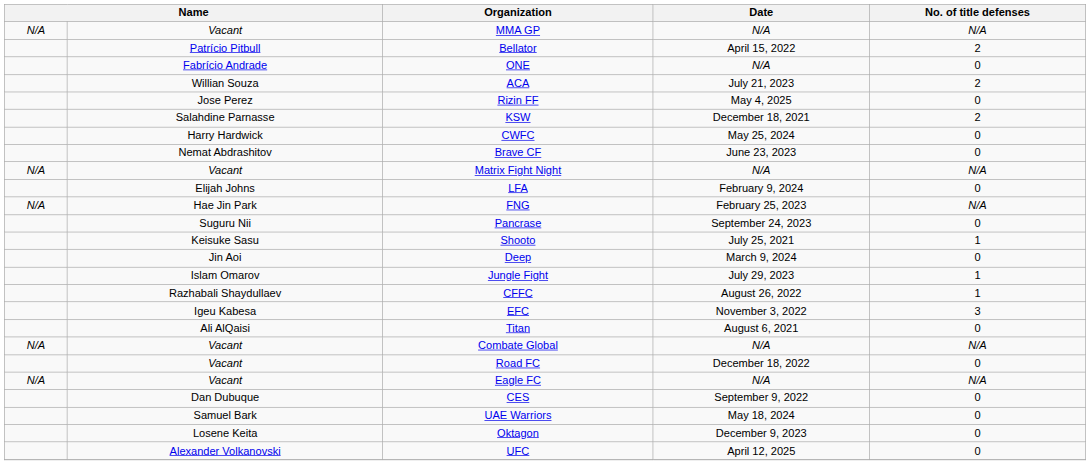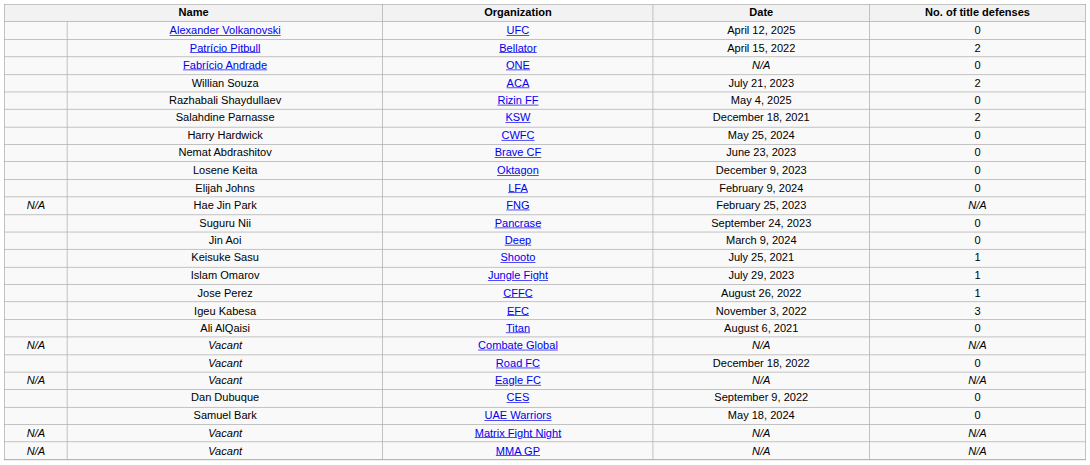 <table class="wikitable" style="width:99%; text-align:center;">
 <tr>
 <th colspan="2" style="width:35%;">Name</th>
 <th style="width:25%;">Organization</th>
 <th width=20%>Date</th>
 <th width=20%>No. of title defenses</th>
 </tr>
 <tr>
-<td><em>N/A</em></td>
-<td><em>Vacant</em></td>
-<td><a href='#'>MMA GP</a></td>
-<td><em>N/A</em></td>
-<td><em>N/A</em></td>
+<td (fighter)><br></td>
+<td><a href='#'>Alexander Volkanovski</a></td>
+<td><a href='#'>UFC</a></td>
+<td>April 12, 2025</td>
+<td>0</td>
 </tr>
 <tr>
 <td (fighter)><br></td>
 <td><a href='#'>Patrício Pitbull</a></td>
 <td><a href='#'>Bellator</a></td>
 <td>April 15, 2022</td>
 <td>2</td>
 </tr>
 <tr>
 <td (fighter)><br></td>
 <td><a href='#'>Fabrício Andrade</a><br></td>
 <td><a href='#'>ONE</a></td>
 <td><em>N/A</em></td>
 <td>0</td>
 </tr>
 <tr>
 <td (fighter)><br></td>
 <td>Willian Souza</td>
 <td><a href='#'>ACA</a></td>
 <td>July 21, 2023</td>
 <td>2</td>
 </tr>
 <tr>
 <td (fighter)><br></td>
-<td>Jose Perez</td>
+<td>Razhabali Shaydullaev</td>
 <td><a href='#'>Rizin FF</a></td>
 <td>May 4, 2025</td>
 <td>0</td>
 </tr>
 <tr>
 <td (fighter)><br></td>
 <td>Salahdine Parnasse</td>
 <td><a href='#'>KSW</a></td>
 <td>December 18, 2021</td>
 <td>2</td>
 </tr>
 <tr>
 <td (fighter)><br></td>
 <td>Harry Hardwick</td>
 <td><a href='#'>CWFC</a></td>
 <td>May 25, 2024</td>
 <td>0</td>
 </tr>
 <tr>
 <td (fighter)><br></td>
 <td>Nemat Abdrashitov</td>
 <td><a href='#'>Brave CF</a></td>
 <td>June 23, 2023</td>
 <td>0</td>
 </tr>
 <tr>
-<td><em>N/A</em></td>
-<td><em>Vacant</em></td>
-<td><a href='#'>Matrix Fight Night</a></td>
-<td><em>N/A</em></td>
-<td><em>N/A</em></td>
+<td (fighter)><br></td>
+<td>Losene Keita</td>
+<td><a href='#'>Oktagon</a></td>
+<td>December 9, 2023</td>
+<td>0</td>
 </tr>
 <tr>
 <td (fighter)><br></td>
 <td>Elijah Johns</td>
 <td><a href='#'>LFA</a></td>
 <td>February 9, 2024</td>
 <td>0</td>
 </tr>
 <tr>
 <td><em>N/A</em></td>
 <td>Hae Jin Park</td>
 <td><a href='#'>FNG</a></td>
 <td>February 25, 2023</td>
 <td><em>N/A</em></td>
 </tr>
 <tr>
 <td (fighter)><br></td>
 <td>Suguru Nii</td>
 <td><a href='#'>Pancrase</a></td>
 <td>September 24, 2023</td>
 <td>0</td>
 </tr>
 <tr>
 <td (fighter)><br></td>
+<td>Jin Aoi</td>
+<td><a href='#'>Deep</a></td>
+<td>March 9, 2024</td>
+<td>0</td>
+</tr>
+<tr>
+<td (fighter)><br></td>
 <td>Keisuke Sasu <br></td>
 <td><a href='#'>Shooto</a></td>
 <td>July 25, 2021</td>
 <td>1</td>
-</tr>
-<tr>
-<td (fighter)><br></td>
-<td>Jin Aoi</td>
-<td><a href='#'>Deep</a></td>
-<td>March 9, 2024</td>
-<td>0</td>
 </tr>
 <tr>
 <td (fighter)><br></td>
 <td>Islam Omarov</td>
 <td><a href='#'>Jungle Fight</a></td>
 <td>July 29, 2023</td>
 <td>1</td>
 </tr>
 <tr>
 <td (fighter)><br></td>
-<td>Razhabali Shaydullaev</td>
+<td>Jose Perez</td>
 <td><a href='#'>CFFC</a></td>
 <td>August 26, 2022</td>
 <td>1</td>
 </tr>
 <tr>
 <td (fighter)><br> </td>
 <td>Igeu Kabesa</td>
 <td><a href='#'>EFC</a></td>
 <td>November 3, 2022</td>
 <td>3</td>
 </tr>
 <tr>
 <td (fighter)> <br> </td>
 <td>Ali AlQaisi</td>
 <td><a href='#'>Titan</a></td>
 <td>August 6, 2021</td>
 <td>0</td>
 </tr>
 <tr>
 <td><em>N/A</em></td>
 <td><em>Vacant</em></td>
 <td><a href='#'>Combate Global</a></td>
 <td><em>N/A</em></td>
 <td><em>N/A</em></td>
 </tr>
 <tr>
 <td (fighter)><br></td>
 <td><em>Vacant</em></td>
 <td><a href='#'>Road FC</a></td>
 <td>December 18, 2022</td>
 <td>0</td>
 </tr>
 <tr>
 <td><em>N/A</em></td>
 <td><em>Vacant</em></td>
 <td><a href='#'>Eagle FC</a></td>
 <td><em>N/A</em></td>
 <td><em>N/A</em></td>
 </tr>
 <tr>
 <td (fighter)><br></td>
 <td>Dan Dubuque</td>
 <td><a href='#'>CES</a></td>
 <td>September 9, 2022</td>
 <td>0</td>
 </tr>
 <tr>
 <td (fighter)> <br> </td>
 <td>Samuel Bark</td>
 <td><a href='#'>UAE Warriors</a></td>
 <td>May 18, 2024</td>
 <td>0</td>
 </tr>
 <tr>
-<td (fighter)><br></td>
-<td>Losene Keita</td>
-<td><a href='#'>Oktagon</a></td>
-<td>December 9, 2023</td>
-<td>0</td>
+<td><em>N/A</em></td>
+<td><em>Vacant</em></td>
+<td><a href='#'>Matrix Fight Night</a></td>
+<td><em>N/A</em></td>
+<td><em>N/A</em></td>
 </tr>
 <tr>
-<td (fighter)><br></td>
-<td><a href='#'>Alexander Volkanovski</a></td>
-<td><a href='#'>UFC</a></td>
-<td>April 12, 2025</td>
-<td>0</td>
+<td><em>N/A</em></td>
+<td><em>Vacant</em></td>
+<td><a href='#'>MMA GP</a></td>
+<td><em>N/A</em></td>
+<td><em>N/A</em></td>
 </tr>
 <tr>
 </tr>
 </table>
